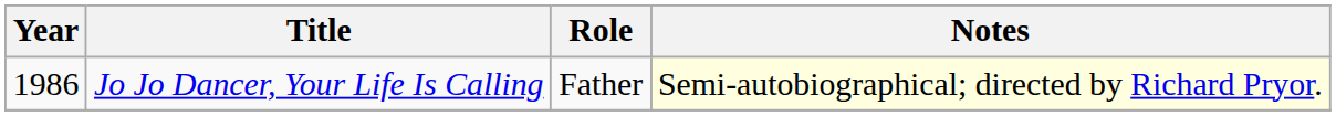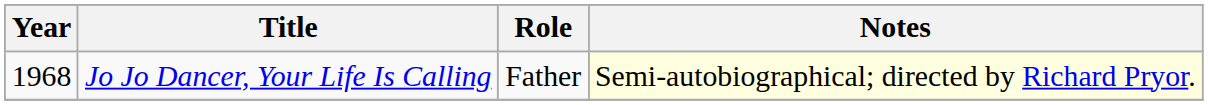 <table class="wikitable sortable">
 <tr>
 <th>Year</th>
 <th>Title</th>
 <th>Role</th>
 <th class="unsortable">Notes</th>
 </tr>
 <tr>
-<td>1986</td>
+<td>1968</td>
 <td><em><a href='#'>Jo Jo Dancer, Your Life Is Calling</a></em></td>
 <td>Father</td>
 <td style="background: lightyellow;">Semi-autobiographical; directed by <a href='#'>Richard Pryor</a>.</td>
 </tr>
 <tr>
 </tr>
 </table>
